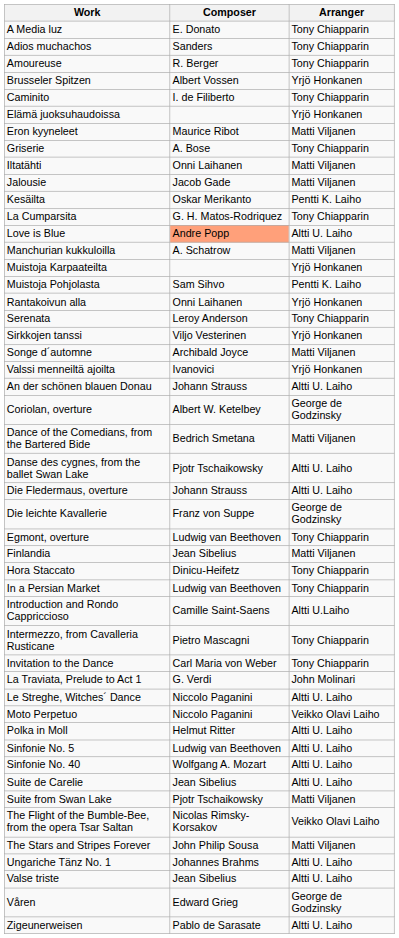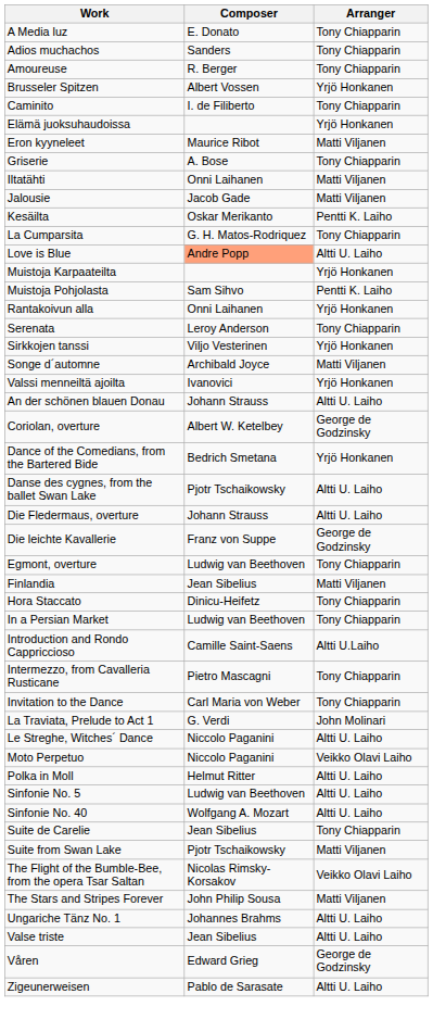 <table class="wikitable">
 <tr>
 <th>Work</th>
 <th>Composer</th>
 <th>Arranger</th>
 </tr>
 <tr>
 <td style="width:240px">A Media luz</td>
 <td style="width:170px">E. Donato</td>
 <td style="width:150px">Tony Chiapparin</td>
 </tr>
 <tr>
 <td>Adios muchachos</td>
 <td>Sanders</td>
 <td>Tony Chiapparin</td>
 </tr>
 <tr>
 <td>Amoureuse</td>
 <td>R. Berger</td>
 <td>Tony Chiapparin</td>
 </tr>
 <tr>
 <td>Brusseler Spitzen</td>
 <td>Albert Vossen</td>
 <td>Yrjö Honkanen</td>
 </tr>
 <tr>
 <td>Caminito</td>
 <td>I. de Filiberto</td>
 <td>Tony Chiapparin</td>
 </tr>
 <tr>
 <td>Elämä juoksuhaudoissa</td>
 <td></td>
 <td>Yrjö Honkanen</td>
 </tr>
 <tr>
 <td>Eron kyyneleet</td>
 <td>Maurice Ribot</td>
 <td>Matti Viljanen</td>
 </tr>
 <tr>
 <td>Griserie</td>
 <td>A. Bose</td>
 <td>Tony Chiapparin</td>
 </tr>
 <tr>
 <td>Iltatähti</td>
 <td>Onni Laihanen</td>
 <td>Matti Viljanen</td>
 </tr>
 <tr>
 <td>Jalousie</td>
 <td>Jacob Gade</td>
 <td>Matti Viljanen</td>
 </tr>
 <tr>
 <td>Kesäilta</td>
 <td>Oskar Merikanto</td>
 <td>Pentti K. Laiho</td>
 </tr>
 <tr>
 <td>La Cumparsita</td>
 <td>G. H. Matos-Rodriquez</td>
 <td>Tony Chiapparin</td>
 </tr>
 <tr>
 <td>Love is Blue</td>
 <td style="background: lightsalmon;">Andre Popp</td>
 <td>Altti U. Laiho</td>
 </tr>
 <tr>
-<td>Manchurian kukkuloilla</td>
-<td>A. Schatrow</td>
-<td>Matti Viljanen</td>
-</tr>
-<tr>
 <td>Muistoja Karpaateilta</td>
 <td></td>
 <td>Yrjö Honkanen</td>
 </tr>
 <tr>
 <td>Muistoja Pohjolasta</td>
 <td>Sam Sihvo</td>
 <td>Pentti K. Laiho</td>
 </tr>
 <tr>
 <td>Rantakoivun alla</td>
 <td>Onni Laihanen</td>
 <td>Yrjö Honkanen</td>
 </tr>
 <tr>
 <td>Serenata</td>
 <td>Leroy Anderson</td>
 <td>Tony Chiapparin</td>
 </tr>
 <tr>
 <td>Sirkkojen tanssi</td>
 <td>Viljo Vesterinen</td>
 <td>Yrjö Honkanen</td>
 </tr>
 <tr>
 <td>Songe d´automne</td>
 <td>Archibald Joyce</td>
 <td>Matti Viljanen</td>
 </tr>
 <tr>
 <td>Valssi menneiltä ajoilta</td>
 <td>Ivanovici</td>
 <td>Yrjö Honkanen</td>
 </tr>
 <tr>
 <td>An der schönen blauen Donau</td>
 <td>Johann Strauss</td>
 <td>Altti U. Laiho</td>
 </tr>
 <tr>
 <td>Coriolan, overture</td>
 <td>Albert W. Ketelbey</td>
 <td>George de Godzinsky</td>
 </tr>
 <tr>
 <td>Dance of the Comedians, from the Bartered Bide</td>
 <td>Bedrich Smetana</td>
-<td>Matti Viljanen</td>
+<td>Yrjö Honkanen</td>
 </tr>
 <tr>
 <td>Danse des cygnes, from the ballet Swan Lake</td>
 <td>Pjotr Tschaikowsky</td>
 <td>Altti U. Laiho</td>
 </tr>
 <tr>
 <td>Die Fledermaus, overture</td>
 <td>Johann Strauss</td>
 <td>Altti U. Laiho</td>
 </tr>
 <tr>
 <td>Die leichte Kavallerie</td>
 <td>Franz von Suppe</td>
 <td>George de Godzinsky</td>
 </tr>
 <tr>
 <td>Egmont, overture</td>
 <td>Ludwig van Beethoven</td>
 <td>Tony Chiapparin</td>
 </tr>
 <tr>
 <td>Finlandia</td>
 <td>Jean Sibelius</td>
 <td>Matti Viljanen</td>
 </tr>
 <tr>
 <td>Hora Staccato</td>
 <td>Dinicu-Heifetz</td>
 <td>Tony Chiapparin</td>
 </tr>
 <tr>
 <td>In a Persian Market</td>
 <td>Ludwig van Beethoven</td>
 <td>Tony Chiapparin</td>
 </tr>
 <tr>
 <td>Introduction and Rondo Cappriccioso</td>
 <td>Camille Saint-Saens</td>
 <td>Altti U.Laiho</td>
 </tr>
 <tr>
 <td>Intermezzo, from Cavalleria Rusticane</td>
 <td>Pietro Mascagni</td>
 <td>Tony Chiapparin</td>
 </tr>
 <tr>
 <td>Invitation to the Dance</td>
 <td>Carl Maria von Weber</td>
 <td>Tony Chiapparin</td>
 </tr>
 <tr>
 <td>La Traviata, Prelude to Act 1</td>
 <td>G. Verdi</td>
 <td>John Molinari</td>
 </tr>
 <tr>
 <td>Le Streghe, Witches´ Dance</td>
 <td>Niccolo Paganini</td>
 <td>Altti U. Laiho</td>
 </tr>
 <tr>
 <td>Moto Perpetuo</td>
 <td>Niccolo Paganini</td>
 <td>Veikko Olavi Laiho</td>
 </tr>
 <tr>
 <td>Polka in Moll</td>
 <td>Helmut Ritter</td>
 <td>Altti U. Laiho</td>
 </tr>
 <tr>
 <td>Sinfonie No. 5</td>
 <td>Ludwig van Beethoven</td>
 <td>Altti U. Laiho</td>
 </tr>
 <tr>
 <td>Sinfonie No. 40</td>
 <td>Wolfgang A. Mozart</td>
 <td>Altti U. Laiho</td>
 </tr>
 <tr>
 <td>Suite de Carelie</td>
 <td>Jean Sibelius</td>
-<td>Altti U. Laiho</td>
+<td>Tony Chiapparin</td>
 </tr>
 <tr>
 <td>Suite from Swan Lake</td>
 <td>Pjotr Tschaikowsky</td>
 <td>Matti Viljanen</td>
 </tr>
 <tr>
 <td>The Flight of the Bumble-Bee, from the opera Tsar Saltan</td>
 <td>Nicolas Rimsky-Korsakov</td>
 <td>Veikko Olavi Laiho</td>
 </tr>
 <tr>
 <td>The Stars and Stripes Forever</td>
 <td>John Philip Sousa</td>
 <td>Matti Viljanen</td>
 </tr>
 <tr>
 <td>Ungariche Tänz No. 1</td>
 <td>Johannes Brahms</td>
 <td>Altti U. Laiho</td>
 </tr>
 <tr>
 <td>Valse triste</td>
 <td>Jean Sibelius</td>
 <td>Altti U. Laiho</td>
 </tr>
 <tr>
 <td>Våren</td>
 <td>Edward Grieg</td>
 <td>George de Godzinsky</td>
 </tr>
 <tr>
 <td>Zigeunerweisen</td>
 <td>Pablo de Sarasate</td>
 <td>Altti U. Laiho</td>
 </tr>
 </table>
